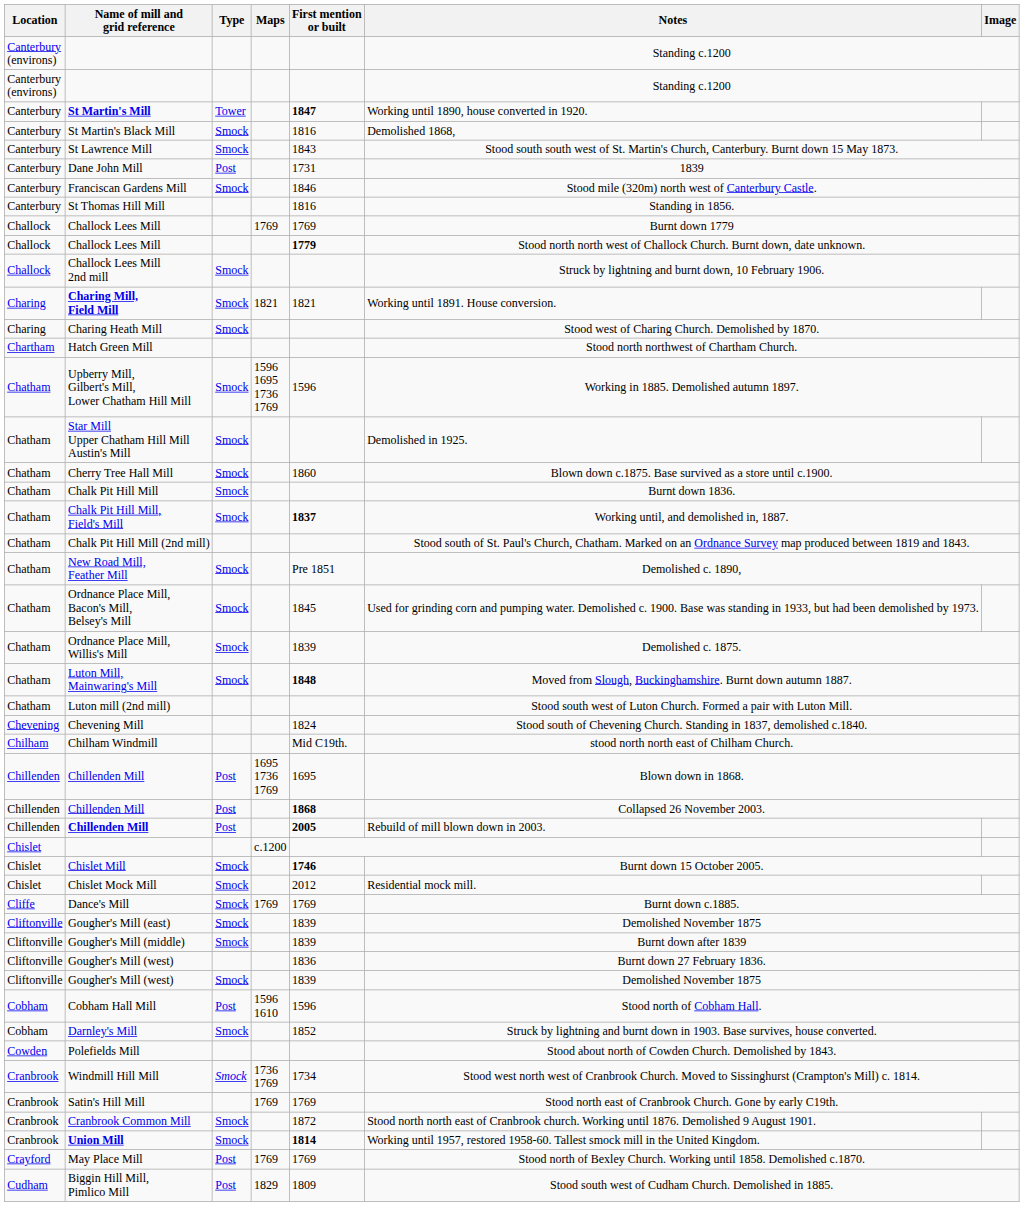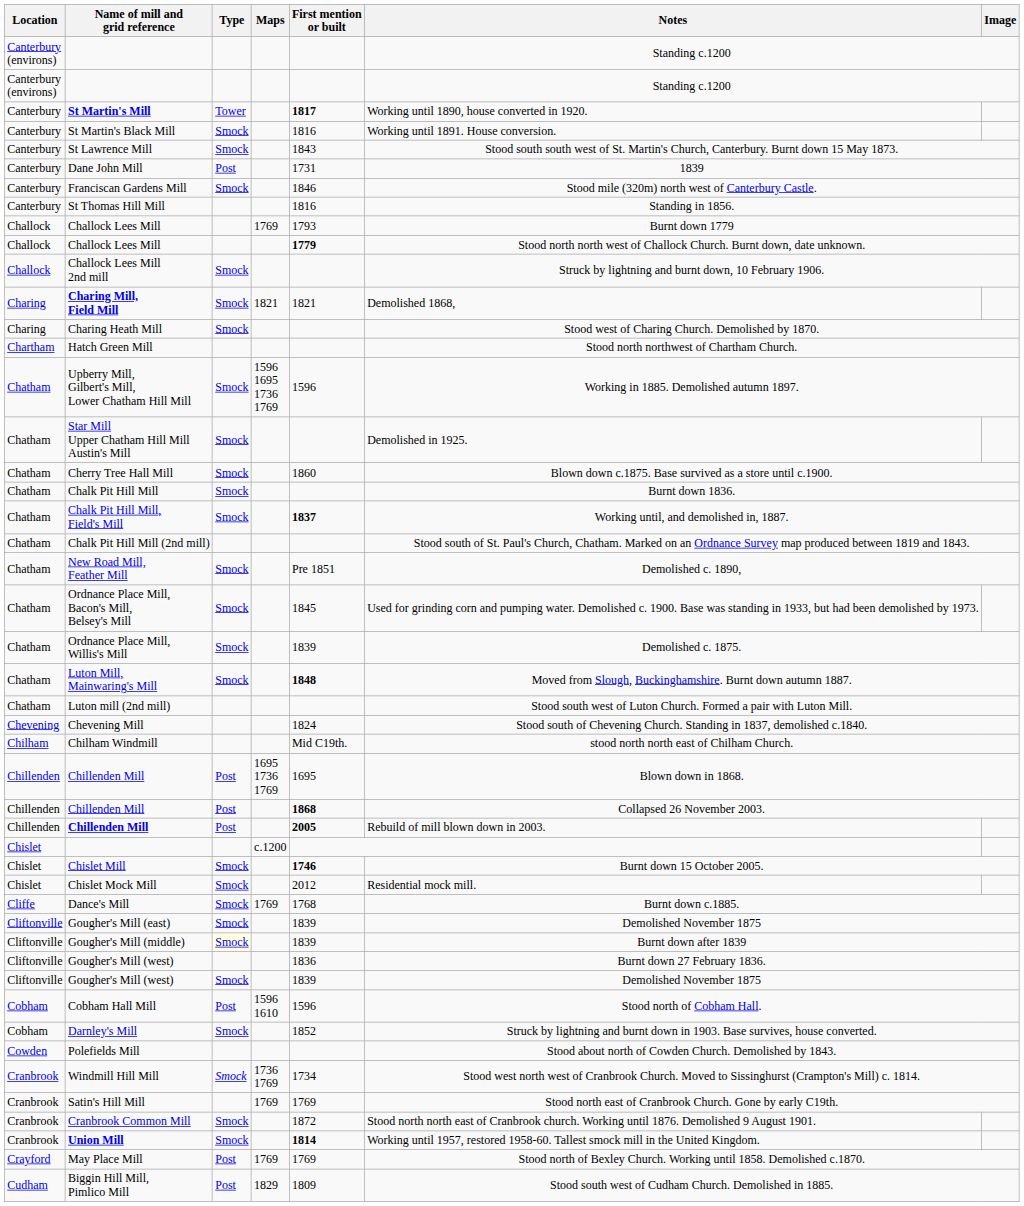 <table class="wikitable">
 <tr>
 <th>Location</th>
 <th>Name of mill and<br>grid reference</th>
 <th>Type</th>
 <th>Maps</th>
 <th>First mention<br>or built</th>
 <th>Notes</th>
 <th>Image</th>
 </tr>
 <tr>
 <td><a href='#'>Canterbury</a><br>(environs)</td>
 <td></td>
 <td></td>
 <td></td>
 <td></td>
 <td colspan="2" style="text-align:center;">Standing c.1200</td>
 </tr>
 <tr>
 <td>Canterbury<br>(environs)</td>
 <td></td>
 <td></td>
 <td></td>
 <td></td>
 <td colspan="2" style="text-align:center;">Standing c.1200</td>
 </tr>
 <tr>
 <td>Canterbury</td>
 <td><strong><a href='#'>St Martin's Mill</a></strong><br></td>
 <td><a href='#'>Tower</a></td>
 <td></td>
-<td><strong>1847</strong></td>
+<td><strong>1817</strong></td>
 <td>Working until 1890, house converted in 1920.</td>
 <td></td>
 </tr>
 <tr>
 <td>Canterbury</td>
 <td>St Martin's Black Mill<br></td>
 <td><a href='#'>Smock</a></td>
 <td></td>
 <td>1816</td>
-<td>Demolished 1868,</td>
+<td>Working until 1891. House conversion.</td>
 <td></td>
 </tr>
 <tr>
 <td>Canterbury</td>
 <td>St Lawrence Mill</td>
 <td><a href='#'>Smock</a></td>
 <td></td>
 <td>1843</td>
 <td colspan="2" style="text-align:center;">Stood  south south west of St. Martin's Church, Canterbury. Burnt down 15 May 1873.</td>
 </tr>
 <tr>
 <td>Canterbury</td>
 <td>Dane John Mill</td>
 <td><a href='#'>Post</a></td>
 <td></td>
 <td>1731</td>
 <td colspan="2" style="text-align:center;">1839</td>
 </tr>
 <tr>
 <td>Canterbury</td>
 <td>Franciscan Gardens Mill</td>
 <td><a href='#'>Smock</a></td>
 <td></td>
 <td>1846</td>
 <td colspan="2" style="text-align:center;">Stood  mile (320m) north west of <a href='#'>Canterbury Castle</a>.</td>
 </tr>
 <tr>
 <td>Canterbury</td>
 <td>St Thomas Hill Mill</td>
 <td></td>
 <td></td>
 <td>1816</td>
 <td colspan="2" style="text-align:center;">Standing in 1856.</td>
 </tr>
 <tr>
 <td>Challock</td>
 <td>Challock Lees Mill<br></td>
 <td></td>
 <td>1769</td>
-<td>1769</td>
+<td>1793</td>
 <td colspan="2" style="text-align:center;">Burnt down 1779</td>
 </tr>
 <tr>
 <td>Challock</td>
 <td>Challock Lees Mill</td>
 <td></td>
 <td></td>
 <td><strong>1779</strong></td>
 <td colspan="2" style="text-align:center;">Stood  north north west of Challock Church. Burnt down, date unknown.</td>
 </tr>
 <tr>
 <td><a href='#'>Challock</a></td>
 <td>Challock Lees Mill<br>2nd mill<br></td>
 <td><a href='#'>Smock</a></td>
 <td></td>
 <td></td>
 <td colspan="2" style="text-align:center;">Struck by lightning and burnt down, 10 February 1906.</td>
 </tr>
 <tr>
 <td><a href='#'>Charing</a></td>
 <td><strong><a href='#'>Charing Mill,<br>Field Mill</a></strong><br></td>
 <td><a href='#'>Smock</a></td>
 <td>1821</td>
 <td>1821</td>
-<td>Working until 1891. House conversion.</td>
+<td>Demolished 1868,</td>
 <td><br></td>
 </tr>
 <tr>
 <td>Charing</td>
 <td>Charing Heath Mill</td>
 <td><a href='#'>Smock</a></td>
 <td></td>
 <td></td>
 <td colspan="2" style="text-align:center;">Stood  west of Charing Church. Demolished by 1870.</td>
 </tr>
 <tr>
 <td><a href='#'>Chartham</a></td>
 <td>Hatch Green Mill</td>
 <td></td>
 <td></td>
 <td></td>
 <td colspan="2" style="text-align:center;">Stood  north northwest of Chartham Church.</td>
 </tr>
 <tr>
 <td><a href='#'>Chatham</a></td>
 <td>Upberry Mill,<br>Gilbert's Mill,<br>Lower Chatham Hill Mill<br></td>
 <td><a href='#'>Smock</a></td>
 <td>1596<br>1695<br>1736<br>1769</td>
 <td>1596</td>
 <td colspan="2" style="text-align:center;">Working in 1885. Demolished autumn 1897.</td>
 </tr>
 <tr>
 <td>Chatham</td>
 <td><a href='#'>Star Mill</a><br>Upper Chatham Hill Mill<br>Austin's Mill<br></td>
 <td><a href='#'>Smock</a></td>
 <td></td>
 <td></td>
 <td>Demolished in 1925.</td>
 <td></td>
 </tr>
 <tr>
 <td>Chatham</td>
 <td>Cherry Tree Hall Mill<br></td>
 <td><a href='#'>Smock</a></td>
 <td></td>
 <td>1860</td>
 <td colspan="2" style="text-align:center;">Blown down c.1875. Base survived as a store until c.1900.</td>
 </tr>
 <tr>
 <td>Chatham</td>
 <td>Chalk Pit Hill Mill<br></td>
 <td><a href='#'>Smock</a></td>
 <td></td>
 <td></td>
 <td colspan="2" style="text-align:center;">Burnt down 1836.</td>
 </tr>
 <tr>
 <td>Chatham</td>
 <td><a href='#'>Chalk Pit Hill Mill,<br>Field's Mill</a><br></td>
 <td><a href='#'>Smock</a></td>
 <td></td>
 <td><strong>1837</strong></td>
 <td colspan="2" style="text-align:center;">Working until, and demolished in, 1887.</td>
 </tr>
 <tr>
 <td>Chatham</td>
 <td>Chalk Pit Hill Mill (2nd mill)</td>
 <td></td>
 <td></td>
 <td></td>
 <td colspan="2" style="text-align:center;">Stood  south of St. Paul's Church, Chatham. Marked on an <a href='#'>Ordnance Survey</a> map produced between 1819 and 1843.</td>
 </tr>
 <tr>
 <td>Chatham</td>
 <td><a href='#'>New Road Mill,<br>Feather Mill</a><br></td>
 <td><a href='#'>Smock</a></td>
 <td></td>
 <td>Pre 1851</td>
 <td colspan="2" style="text-align:center;">Demolished c. 1890,</td>
 </tr>
 <tr>
 <td>Chatham</td>
 <td>Ordnance Place Mill,<br>Bacon's Mill,<br>Belsey's Mill<br></td>
 <td><a href='#'>Smock</a></td>
 <td></td>
 <td>1845</td>
 <td>Used for grinding corn and pumping water. Demolished c. 1900. Base was standing in 1933, but had been demolished by 1973.</td>
 <td></td>
 </tr>
 <tr>
 <td>Chatham</td>
 <td>Ordnance Place Mill,<br>Willis's Mill<br></td>
 <td><a href='#'>Smock</a></td>
 <td></td>
 <td>1839</td>
 <td colspan="2" style="text-align:center;">Demolished c. 1875.</td>
 </tr>
 <tr>
 <td>Chatham</td>
 <td><a href='#'>Luton Mill,<br>Mainwaring's Mill</a><br></td>
 <td><a href='#'>Smock</a></td>
 <td></td>
 <td><strong>1848</strong></td>
 <td colspan="2" style="text-align:center;">Moved from <a href='#'>Slough</a>, <a href='#'>Buckinghamshire</a>. Burnt down autumn 1887.</td>
 </tr>
 <tr>
 <td>Chatham</td>
 <td>Luton mill (2nd mill)</td>
 <td></td>
 <td></td>
 <td></td>
 <td colspan="2" style="text-align:center;">Stood  south west of Luton Church. Formed a pair with Luton Mill.</td>
 </tr>
 <tr>
 <td><a href='#'>Chevening</a></td>
 <td>Chevening Mill</td>
 <td></td>
 <td></td>
 <td>1824</td>
 <td colspan="2" style="text-align:center;">Stood  south of Chevening Church. Standing in 1837, demolished c.1840.</td>
 </tr>
 <tr>
 <td><a href='#'>Chilham</a></td>
 <td>Chilham Windmill</td>
 <td></td>
 <td></td>
 <td>Mid C19th.</td>
 <td colspan="2" style="text-align:center;">stood  north north east of Chilham Church.</td>
 </tr>
 <tr>
 <td><a href='#'>Chillenden</a></td>
 <td><a href='#'>Chillenden Mill</a><br></td>
 <td><a href='#'>Post</a></td>
 <td>1695<br>1736<br>1769</td>
 <td>1695</td>
 <td colspan="2" style="text-align:center;">Blown down in 1868.</td>
 </tr>
 <tr>
 <td>Chillenden</td>
 <td><a href='#'>Chillenden Mill</a><br></td>
 <td><a href='#'>Post</a></td>
 <td></td>
 <td><strong>1868</strong></td>
 <td colspan="2" style="text-align:center;">Collapsed 26 November 2003.<br></td>
 </tr>
 <tr>
 <td>Chillenden</td>
 <td><strong><a href='#'>Chillenden Mill</a></strong><br></td>
 <td><a href='#'>Post</a></td>
 <td></td>
 <td><strong>2005</strong></td>
 <td>Rebuild of mill blown down in 2003.</td>
 <td><br></td>
 </tr>
 <tr>
 <td><a href='#'>Chislet</a></td>
 <td></td>
 <td></td>
 <td>c.1200</td>
 <td colspan="2" style="text-align:center;"></td>
 </tr>
 <tr>
 <td>Chislet</td>
 <td><a href='#'>Chislet Mill</a><br></td>
 <td><a href='#'>Smock</a></td>
 <td></td>
 <td><strong>1746</strong></td>
 <td colspan="2" style="text-align:center;">Burnt down 15 October 2005.<br></td>
 </tr>
 <tr>
 <td>Chislet</td>
 <td>Chislet Mock Mill <br></td>
 <td><a href='#'>Smock</a></td>
 <td></td>
 <td>2012</td>
 <td>Residential mock mill.</td>
 <td></td>
 </tr>
 <tr>
 <td><a href='#'>Cliffe</a></td>
 <td>Dance's Mill</td>
 <td><a href='#'>Smock</a></td>
 <td>1769</td>
-<td>1769</td>
+<td>1768</td>
 <td colspan="2" style="text-align:center;">Burnt down c.1885.</td>
 </tr>
 <tr>
 <td><a href='#'>Cliftonville</a></td>
 <td>Gougher's Mill (east)</td>
 <td><a href='#'>Smock</a></td>
 <td></td>
 <td>1839</td>
 <td colspan="2" style="text-align:center;">Demolished November 1875</td>
 </tr>
 <tr>
 <td>Cliftonville</td>
 <td>Gougher's Mill (middle)</td>
-<td><a href='#'>Smock</a></td>
+<td style="background: lightyellow;"><a href='#'>Smock</a></td>
 <td></td>
 <td>1839</td>
 <td colspan="2" style="text-align:center;">Burnt down after 1839</td>
 </tr>
 <tr>
 <td>Cliftonville</td>
 <td>Gougher's Mill (west)</td>
 <td></td>
 <td></td>
 <td>1836</td>
 <td colspan="2" style="text-align:center;">Burnt down 27 February 1836.</td>
 </tr>
 <tr>
 <td>Cliftonville</td>
 <td>Gougher's Mill (west)</td>
 <td><a href='#'>Smock</a></td>
 <td></td>
 <td>1839</td>
 <td colspan="2" style="text-align:center;">Demolished November 1875</td>
 </tr>
 <tr>
 <td><a href='#'>Cobham</a></td>
 <td>Cobham Hall Mill</td>
 <td><a href='#'>Post</a></td>
 <td>1596<br>1610</td>
 <td>1596</td>
 <td colspan="2" style="text-align:center;">Stood  north of <a href='#'>Cobham Hall</a>.</td>
 </tr>
 <tr>
 <td>Cobham</td>
 <td><a href='#'>Darnley's Mill</a><br></td>
 <td><a href='#'>Smock</a></td>
 <td></td>
 <td>1852</td>
 <td colspan="2" style="text-align:center;">Struck by lightning and burnt down in 1903. Base survives, house converted.</td>
 </tr>
 <tr>
 <td><a href='#'>Cowden</a></td>
 <td>Polefields Mill</td>
 <td></td>
 <td></td>
 <td></td>
 <td colspan="2" style="text-align:center;">Stood about  north of Cowden Church. Demolished by 1843.</td>
 </tr>
 <tr>
 <td><a href='#'>Cranbrook</a></td>
 <td>Windmill Hill Mill</td>
 <td><em><a href='#'>Smock</a></em></td>
 <td>1736<br>1769</td>
 <td>1734</td>
 <td colspan="2" style="text-align:center;">Stood  west north west of Cranbrook Church. Moved to Sissinghurst (Crampton's Mill) c. 1814.</td>
 </tr>
 <tr>
 <td>Cranbrook</td>
 <td>Satin's Hill Mill</td>
 <td></td>
 <td>1769</td>
 <td>1769</td>
 <td colspan="2" style="text-align:center;">Stood  north east of Cranbrook Church. Gone by early C19th.</td>
 </tr>
 <tr>
 <td>Cranbrook</td>
 <td><a href='#'>Cranbrook Common Mill</a></td>
 <td><a href='#'>Smock</a></td>
 <td></td>
 <td>1872</td>
 <td>Stood  north north east of Cranbrook church. Working until 1876. Demolished 9 August 1901.</td>
 <td></td>
 </tr>
 <tr>
 <td>Cranbrook</td>
 <td><strong><a href='#'>Union Mill</a></strong><br></td>
 <td><a href='#'>Smock</a></td>
 <td></td>
 <td><strong>1814</strong></td>
 <td>Working until 1957, restored 1958-60. Tallest smock mill in the United Kingdom.</td>
 <td><br></td>
 </tr>
 <tr>
 <td><a href='#'>Crayford</a></td>
 <td>May Place Mill</td>
 <td><a href='#'>Post</a></td>
 <td>1769</td>
 <td>1769</td>
 <td colspan="2" style="text-align:center;">Stood  north of Bexley Church. Working until 1858. Demolished c.1870.</td>
 </tr>
 <tr>
 <td><a href='#'>Cudham</a></td>
 <td>Biggin Hill Mill,<br>Pimlico Mill</td>
 <td><a href='#'>Post</a></td>
 <td>1829</td>
 <td>1809</td>
 <td colspan="2" style="text-align:center;">Stood  south west of Cudham Church. Demolished in 1885.</td>
 </tr>
 </table>
